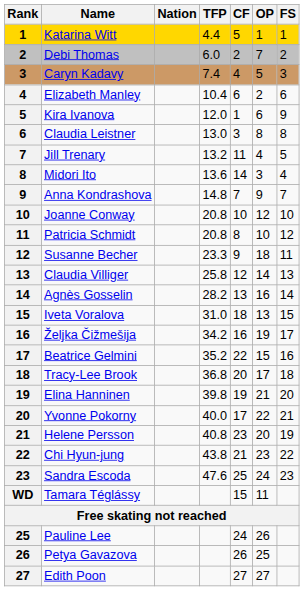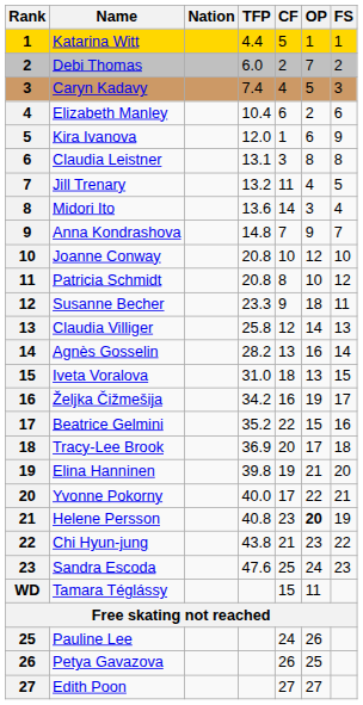 <table class="wikitable">
 <tr>
 <th>Rank</th>
 <th>Name</th>
 <th>Nation</th>
 <th>TFP</th>
 <th>CF</th>
 <th>OP</th>
 <th>FS</th>
 </tr>
 <tr bgcolor=gold>
 <td align=center><strong>1</strong></td>
 <td><a href='#'>Katarina Witt</a></td>
 <td></td>
 <td>4.4</td>
 <td>5</td>
 <td>1</td>
 <td>1</td>
 </tr>
 <tr bgcolor=silver>
 <td align=center><strong>2</strong></td>
 <td><a href='#'>Debi Thomas</a></td>
 <td></td>
 <td>6.0</td>
 <td>2</td>
 <td>7</td>
 <td>2</td>
 </tr>
 <tr bgcolor=cc9966>
 <td align=center><strong>3</strong></td>
 <td><a href='#'>Caryn Kadavy</a></td>
 <td></td>
 <td>7.4</td>
 <td>4</td>
 <td>5</td>
 <td>3</td>
 </tr>
 <tr>
 <th>4</th>
 <td><a href='#'>Elizabeth Manley</a></td>
 <td></td>
 <td>10.4</td>
 <td>6</td>
 <td>2</td>
 <td>6</td>
 </tr>
 <tr>
 <th>5</th>
 <td><a href='#'>Kira Ivanova</a></td>
 <td></td>
 <td>12.0</td>
 <td>1</td>
 <td>6</td>
 <td>9</td>
 </tr>
 <tr>
 <th>6</th>
 <td><a href='#'>Claudia Leistner</a></td>
 <td></td>
-<td>13.0</td>
+<td>13.1</td>
 <td>3</td>
 <td>8</td>
 <td>8</td>
 </tr>
 <tr>
 <th>7</th>
 <td><a href='#'>Jill Trenary</a></td>
 <td></td>
 <td>13.2</td>
 <td>11</td>
 <td>4</td>
 <td>5</td>
 </tr>
 <tr>
 <th>8</th>
 <td><a href='#'>Midori Ito</a></td>
 <td></td>
 <td>13.6</td>
 <td>14</td>
 <td>3</td>
 <td>4</td>
 </tr>
 <tr>
 <th>9</th>
 <td><a href='#'>Anna Kondrashova</a></td>
 <td></td>
 <td>14.8</td>
 <td>7</td>
 <td>9</td>
 <td>7</td>
 </tr>
 <tr>
 <th>10</th>
 <td><a href='#'>Joanne Conway</a></td>
 <td></td>
 <td>20.8</td>
 <td>10</td>
 <td>12</td>
 <td>10</td>
 </tr>
 <tr>
 <th>11</th>
 <td><a href='#'>Patricia Schmidt</a></td>
 <td></td>
 <td>20.8</td>
 <td>8</td>
 <td>10</td>
 <td>12</td>
 </tr>
 <tr>
 <th>12</th>
 <td><a href='#'>Susanne Becher</a></td>
 <td></td>
 <td>23.3</td>
 <td>9</td>
 <td>18</td>
 <td>11</td>
 </tr>
 <tr>
 <th>13</th>
 <td><a href='#'>Claudia Villiger</a></td>
 <td></td>
 <td>25.8</td>
 <td>12</td>
 <td>14</td>
 <td>13</td>
 </tr>
 <tr>
 <th>14</th>
 <td><a href='#'>Agnès Gosselin</a></td>
 <td></td>
 <td>28.2</td>
 <td>13</td>
 <td>16</td>
 <td>14</td>
 </tr>
 <tr>
 <th>15</th>
 <td><a href='#'>Iveta Voralova</a></td>
 <td></td>
 <td>31.0</td>
 <td>18</td>
 <td>13</td>
 <td>15</td>
 </tr>
 <tr>
 <th>16</th>
 <td><a href='#'>Željka Čižmešija</a></td>
 <td></td>
 <td>34.2</td>
 <td>16</td>
 <td>19</td>
 <td>17</td>
 </tr>
 <tr>
 <th>17</th>
 <td><a href='#'>Beatrice Gelmini</a></td>
 <td></td>
 <td>35.2</td>
 <td>22</td>
 <td>15</td>
 <td>16</td>
 </tr>
 <tr>
 <th>18</th>
 <td><a href='#'>Tracy-Lee Brook</a></td>
 <td></td>
-<td>36.8</td>
+<td>36.9</td>
 <td>20</td>
 <td>17</td>
 <td>18</td>
 </tr>
 <tr>
 <th>19</th>
 <td><a href='#'>Elina Hanninen</a></td>
 <td></td>
 <td>39.8</td>
 <td>19</td>
 <td>21</td>
 <td>20</td>
 </tr>
 <tr>
 <th>20</th>
 <td><a href='#'>Yvonne Pokorny</a></td>
 <td></td>
 <td>40.0</td>
 <td>17</td>
 <td>22</td>
 <td>21</td>
 </tr>
 <tr>
 <th>21</th>
 <td><a href='#'>Helene Persson</a></td>
 <td></td>
 <td>40.8</td>
 <td>23</td>
-<td>20</td>
+<td><strong>20</strong></td>
 <td>19</td>
 </tr>
 <tr>
 <th>22</th>
 <td><a href='#'>Chi Hyun-jung</a></td>
 <td></td>
 <td>43.8</td>
 <td>21</td>
 <td>23</td>
 <td>22</td>
 </tr>
 <tr>
 <th>23</th>
 <td><a href='#'>Sandra Escoda</a></td>
 <td></td>
 <td>47.6</td>
 <td>25</td>
 <td>24</td>
 <td>23</td>
 </tr>
 <tr>
 <th>WD</th>
 <td><a href='#'>Tamara Téglássy</a></td>
 <td></td>
 <td></td>
 <td>15</td>
 <td>11</td>
 <td></td>
 </tr>
 <tr>
 <th colspan=7>Free skating not reached</th>
 </tr>
 <tr>
 <th>25</th>
 <td><a href='#'>Pauline Lee</a></td>
 <td></td>
 <td></td>
 <td>24</td>
 <td>26</td>
 <td></td>
 </tr>
 <tr>
 <th>26</th>
 <td><a href='#'>Petya Gavazova</a></td>
 <td></td>
 <td></td>
 <td>26</td>
 <td>25</td>
 <td></td>
 </tr>
 <tr>
 <th>27</th>
 <td><a href='#'>Edith Poon</a></td>
 <td></td>
 <td></td>
 <td>27</td>
 <td>27</td>
 <td></td>
 </tr>
 </table>
